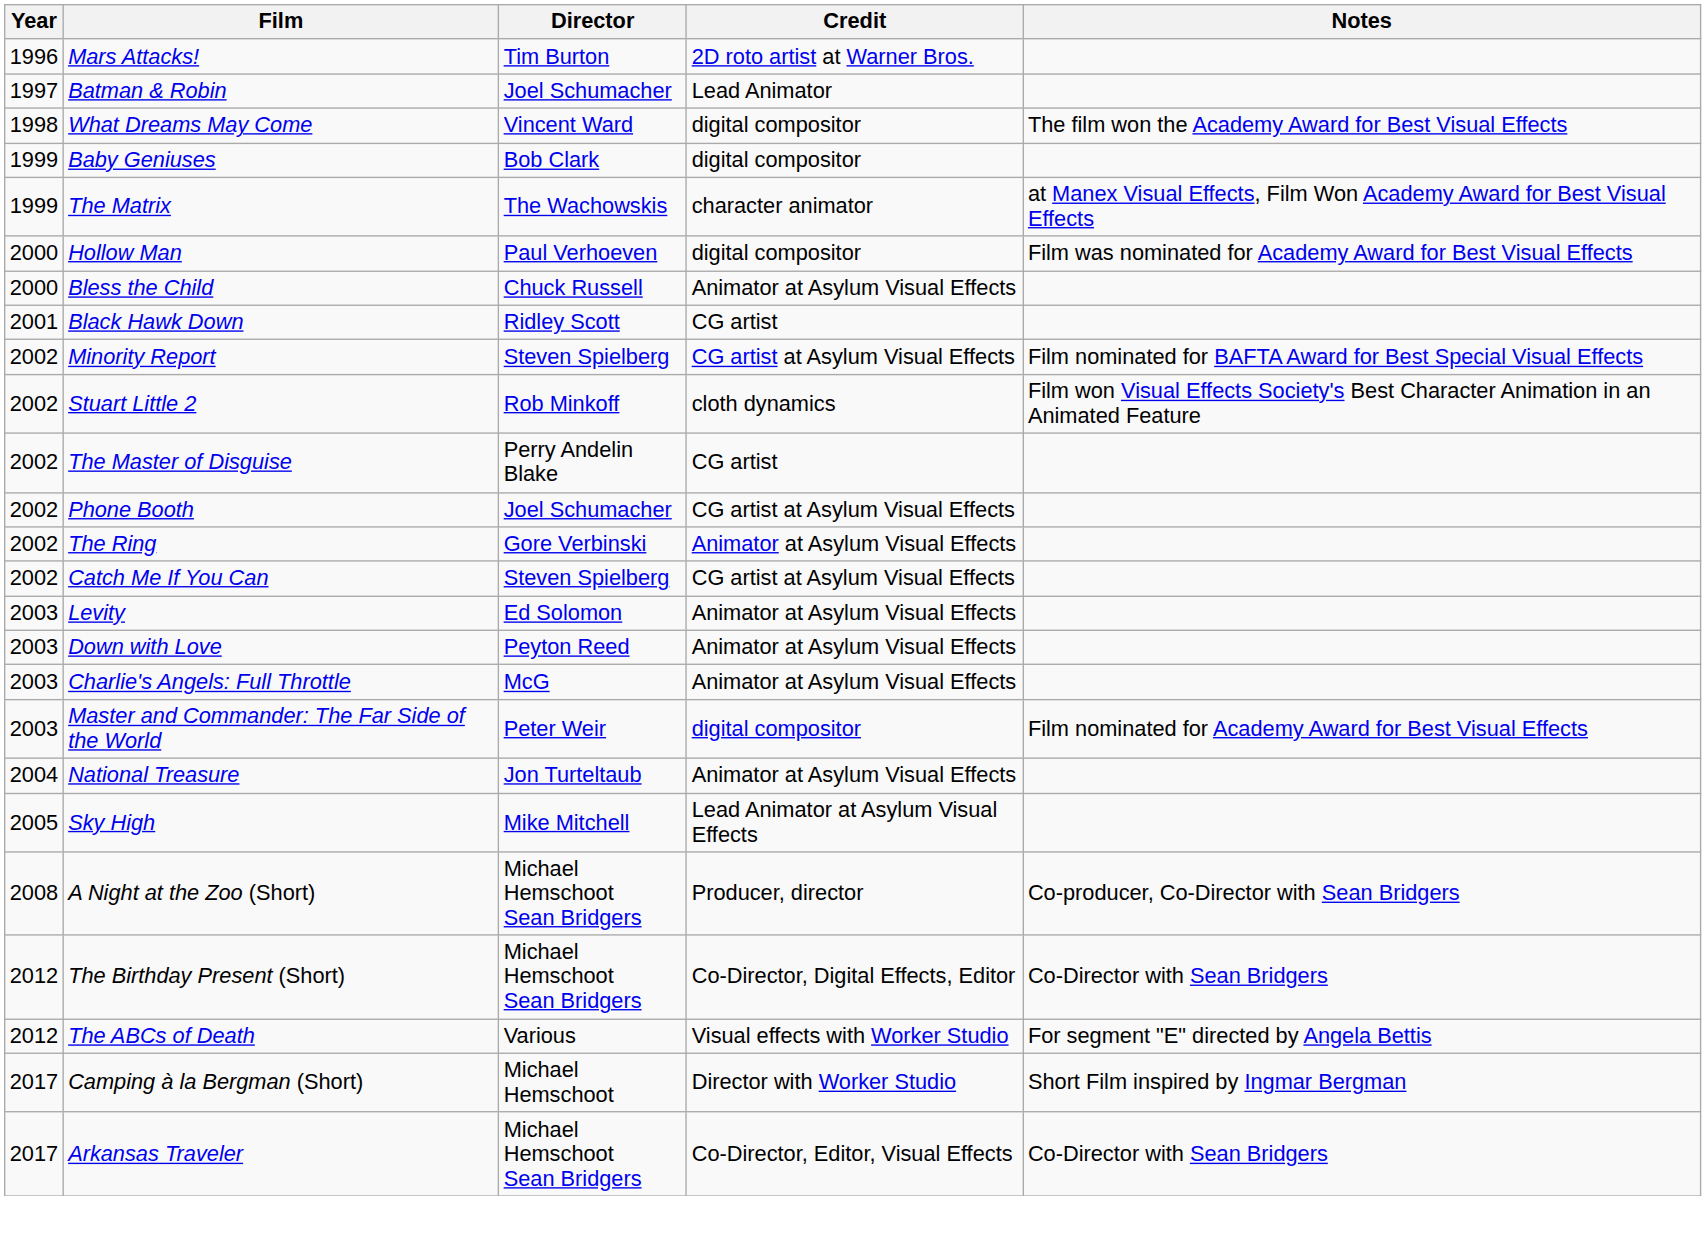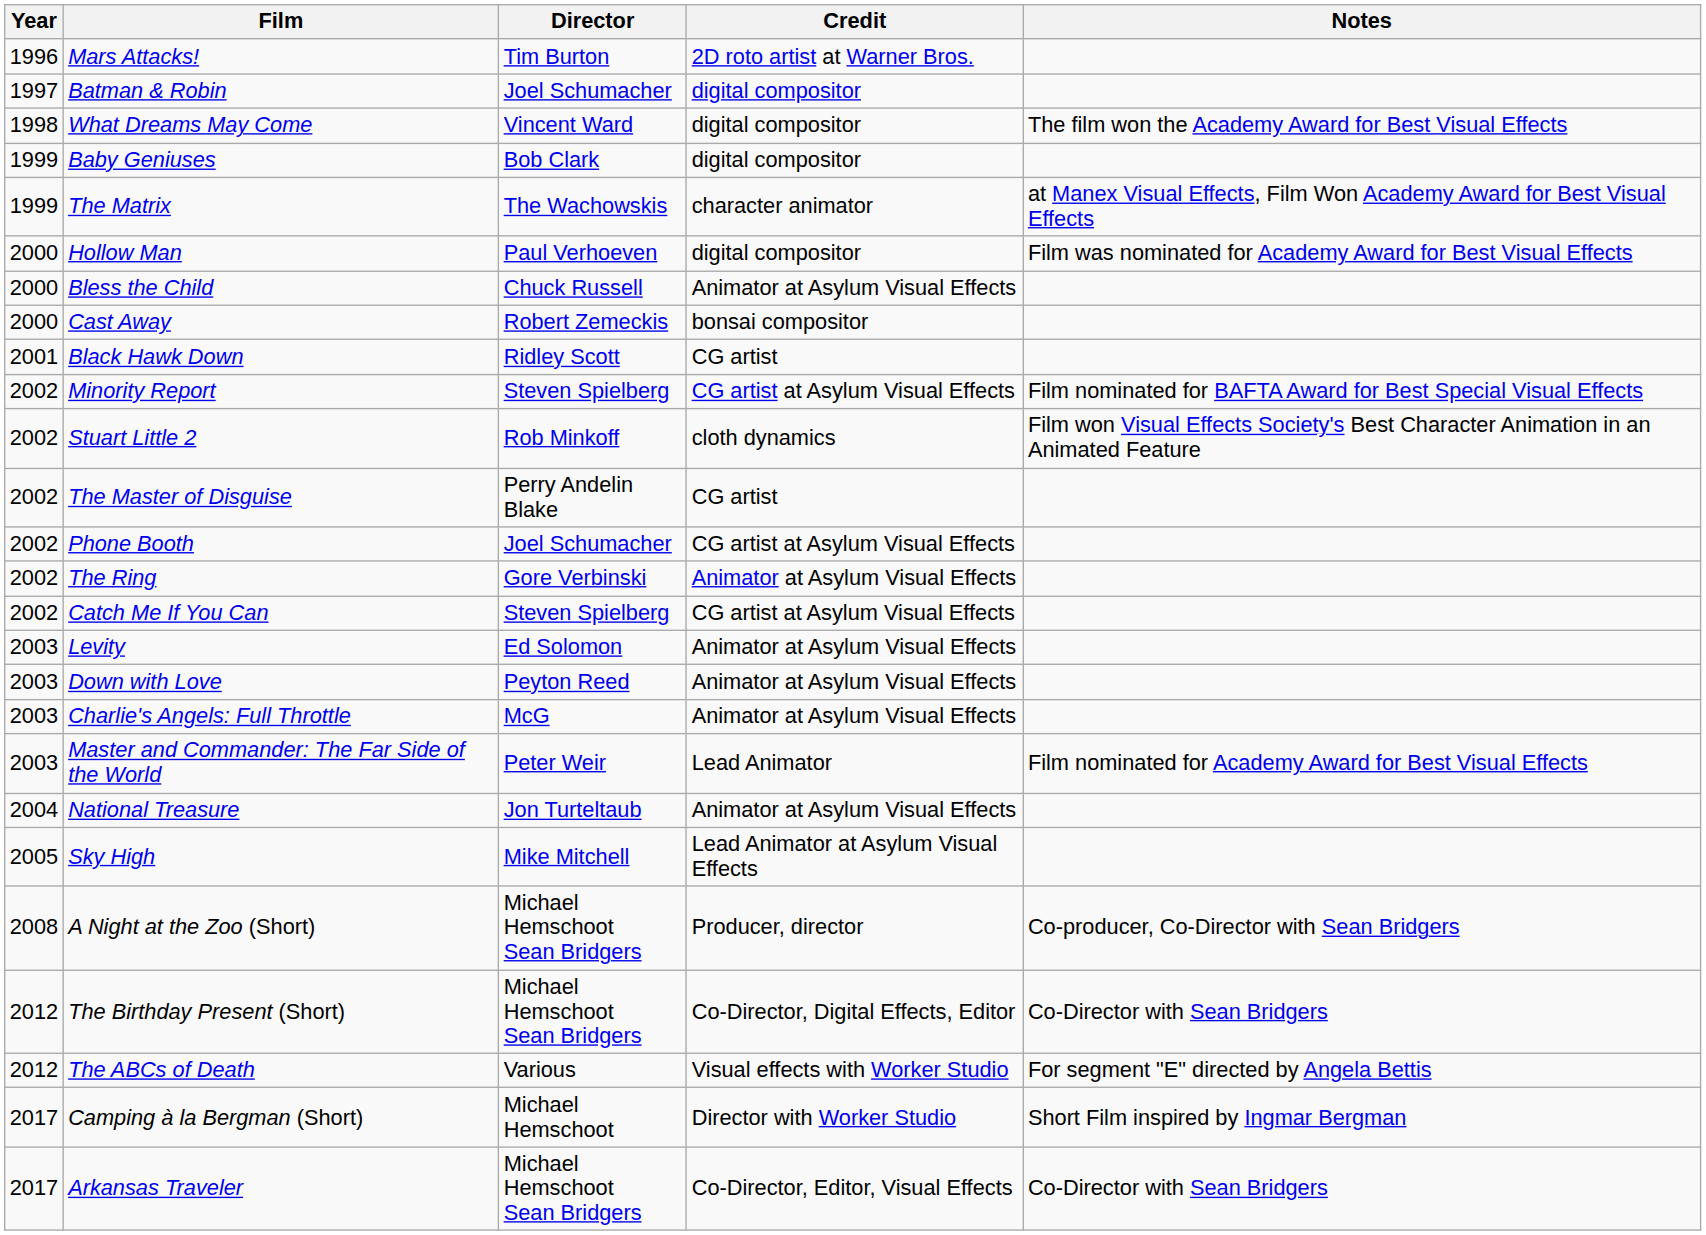 <table class="wikitable sortable">
 <tr>
 <th>Year</th>
 <th>Film</th>
 <th>Director</th>
 <th>Credit</th>
 <th>Notes</th>
 </tr>
 <tr>
 <td>1996</td>
 <td><em><a href='#'>Mars Attacks!</a></em></td>
 <td><a href='#'>Tim Burton</a></td>
 <td><a href='#'>2D roto artist</a> at <a href='#'>Warner Bros.</a></td>
 <td></td>
 </tr>
 <tr>
 <td>1997</td>
 <td><em><a href='#'>Batman & Robin</a></em></td>
 <td><a href='#'>Joel Schumacher</a></td>
-<td>Lead Animator</td>
+<td><a href='#'>digital compositor</a></td>
 <td></td>
 </tr>
 <tr>
 <td>1998</td>
 <td><em><a href='#'>What Dreams May Come</a></em></td>
 <td><a href='#'>Vincent Ward</a></td>
 <td>digital compositor</td>
 <td>The film won the <a href='#'>Academy Award for Best Visual Effects</a></td>
 </tr>
 <tr>
 <td>1999</td>
 <td><em><a href='#'>Baby Geniuses</a></em></td>
 <td><a href='#'>Bob Clark</a></td>
 <td>digital compositor</td>
 <td></td>
 </tr>
 <tr>
 <td>1999</td>
 <td><em><a href='#'>The Matrix</a></em></td>
 <td><a href='#'>The Wachowskis</a></td>
 <td>character animator</td>
 <td>at <a href='#'>Manex Visual Effects</a>, Film Won <a href='#'>Academy Award for Best Visual Effects</a></td>
 </tr>
 <tr>
 <td>2000</td>
 <td><em><a href='#'>Hollow Man</a></em></td>
 <td><a href='#'>Paul Verhoeven</a></td>
 <td>digital compositor</td>
 <td>Film was nominated for <a href='#'>Academy Award for Best Visual Effects</a></td>
 </tr>
 <tr>
 <td>2000</td>
 <td><em><a href='#'>Bless the Child</a></em></td>
 <td><a href='#'>Chuck Russell</a></td>
 <td>Animator at Asylum Visual Effects</td>
+<td></td>
+</tr>
+<tr>
+<td>2000</td>
+<td><em><a href='#'>Cast Away</a></em></td>
+<td><a href='#'>Robert Zemeckis</a></td>
+<td>bonsai compositor</td>
 <td></td>
 </tr>
 <tr>
 <td>2001</td>
 <td><em><a href='#'>Black Hawk Down</a></em></td>
 <td><a href='#'>Ridley Scott</a></td>
 <td>CG artist</td>
 <td></td>
 </tr>
 <tr>
 <td>2002</td>
 <td><em><a href='#'>Minority Report</a></em></td>
 <td><a href='#'>Steven Spielberg</a></td>
 <td><a href='#'>CG artist</a> at Asylum Visual Effects</td>
 <td>Film nominated for <a href='#'>BAFTA Award for Best Special Visual Effects</a></td>
 </tr>
 <tr>
 <td>2002</td>
 <td><em><a href='#'>Stuart Little 2</a></em></td>
 <td><a href='#'>Rob Minkoff</a></td>
 <td>cloth dynamics</td>
 <td>Film won <a href='#'>Visual Effects Society's</a> Best Character Animation in an Animated Feature</td>
 </tr>
 <tr>
 <td>2002</td>
 <td><em><a href='#'>The Master of Disguise</a></em></td>
 <td>Perry Andelin Blake</td>
 <td>CG artist</td>
 <td></td>
 </tr>
 <tr>
 <td>2002</td>
 <td><em><a href='#'>Phone Booth</a></em></td>
 <td><a href='#'>Joel Schumacher</a></td>
 <td>CG artist at Asylum Visual Effects</td>
 <td></td>
 </tr>
 <tr>
 <td>2002</td>
 <td><em><a href='#'>The Ring</a></em></td>
 <td><a href='#'>Gore Verbinski</a></td>
 <td><a href='#'>Animator</a> at Asylum Visual Effects</td>
 <td></td>
 </tr>
 <tr>
 <td>2002</td>
 <td><em><a href='#'>Catch Me If You Can</a></em></td>
 <td><a href='#'>Steven Spielberg</a></td>
 <td>CG artist at Asylum Visual Effects</td>
 <td></td>
 </tr>
 <tr>
 <td>2003</td>
 <td><em><a href='#'>Levity</a></em></td>
 <td><a href='#'>Ed Solomon</a></td>
 <td>Animator at Asylum Visual Effects</td>
 <td></td>
 </tr>
 <tr>
 <td>2003</td>
 <td><em><a href='#'>Down with Love</a></em></td>
 <td><a href='#'>Peyton Reed</a></td>
 <td>Animator at Asylum Visual Effects</td>
 <td></td>
 </tr>
 <tr>
 <td>2003</td>
 <td><em><a href='#'>Charlie's Angels: Full Throttle</a></em></td>
 <td><a href='#'>McG</a></td>
 <td>Animator at Asylum Visual Effects</td>
 <td></td>
 </tr>
 <tr>
 <td>2003</td>
 <td><em><a href='#'>Master and Commander: The Far Side of the World</a></em></td>
 <td><a href='#'>Peter Weir</a></td>
-<td><a href='#'>digital compositor</a></td>
+<td>Lead Animator</td>
 <td>Film nominated for <a href='#'>Academy Award for Best Visual Effects</a></td>
 </tr>
 <tr>
 <td>2004</td>
 <td><em><a href='#'>National Treasure</a></em></td>
 <td><a href='#'>Jon Turteltaub</a></td>
 <td>Animator at Asylum Visual Effects</td>
 <td></td>
 </tr>
 <tr>
 <td>2005</td>
 <td><em><a href='#'>Sky High</a></em></td>
 <td><a href='#'>Mike Mitchell</a></td>
 <td>Lead Animator at Asylum Visual Effects</td>
 <td></td>
 </tr>
 <tr>
 <td>2008</td>
 <td><em>A Night at the Zoo</em> (Short)</td>
 <td>Michael Hemschoot<br><a href='#'>Sean Bridgers</a></td>
 <td>Producer, director</td>
 <td>Co-producer, Co-Director with <a href='#'>Sean Bridgers</a></td>
 </tr>
 <tr>
 <td>2012</td>
 <td><em>The Birthday Present</em> (Short)</td>
 <td>Michael Hemschoot<br><a href='#'>Sean Bridgers</a></td>
 <td>Co-Director, Digital Effects, Editor</td>
 <td>Co-Director with <a href='#'>Sean Bridgers</a></td>
 </tr>
 <tr>
 <td>2012</td>
 <td><em><a href='#'>The ABCs of Death</a></em></td>
 <td>Various</td>
 <td>Visual effects with <a href='#'>Worker Studio</a></td>
 <td>For segment "E" directed by <a href='#'>Angela Bettis</a></td>
 </tr>
 <tr>
 <td>2017</td>
 <td><em>Camping à la Bergman</em> (Short)</td>
 <td>Michael Hemschoot</td>
 <td>Director with <a href='#'>Worker Studio</a></td>
 <td>Short Film inspired by <a href='#'>Ingmar Bergman</a></td>
 </tr>
 <tr>
 <td>2017</td>
 <td><em><a href='#'>Arkansas Traveler</a></em></td>
 <td>Michael Hemschoot<br><a href='#'>Sean Bridgers</a></td>
 <td>Co-Director, Editor, Visual Effects</td>
 <td>Co-Director with <a href='#'>Sean Bridgers</a></td>
 </tr>
 </table>
